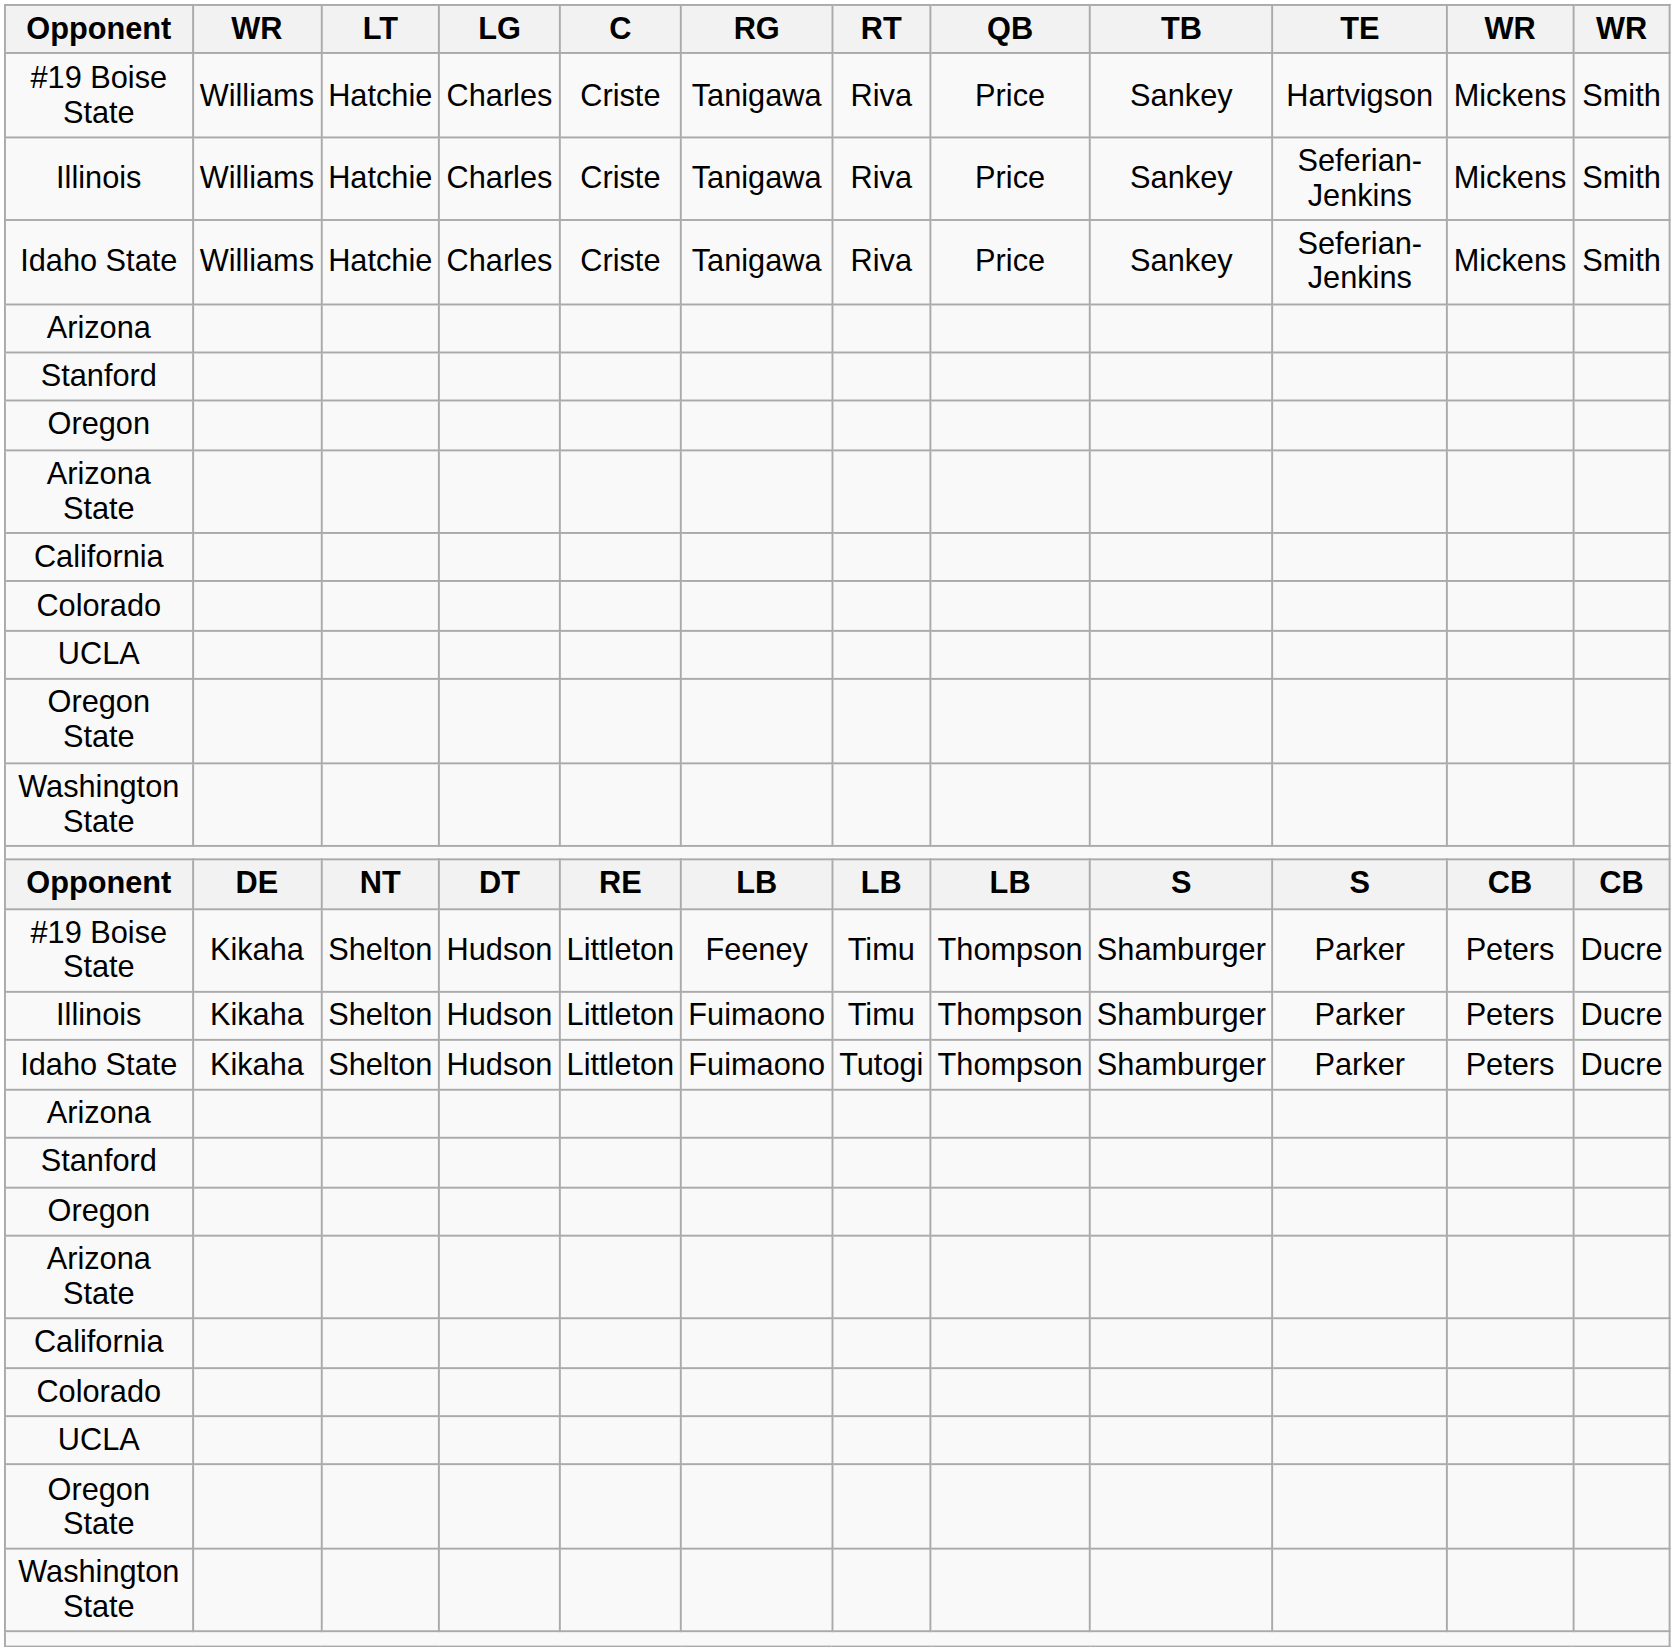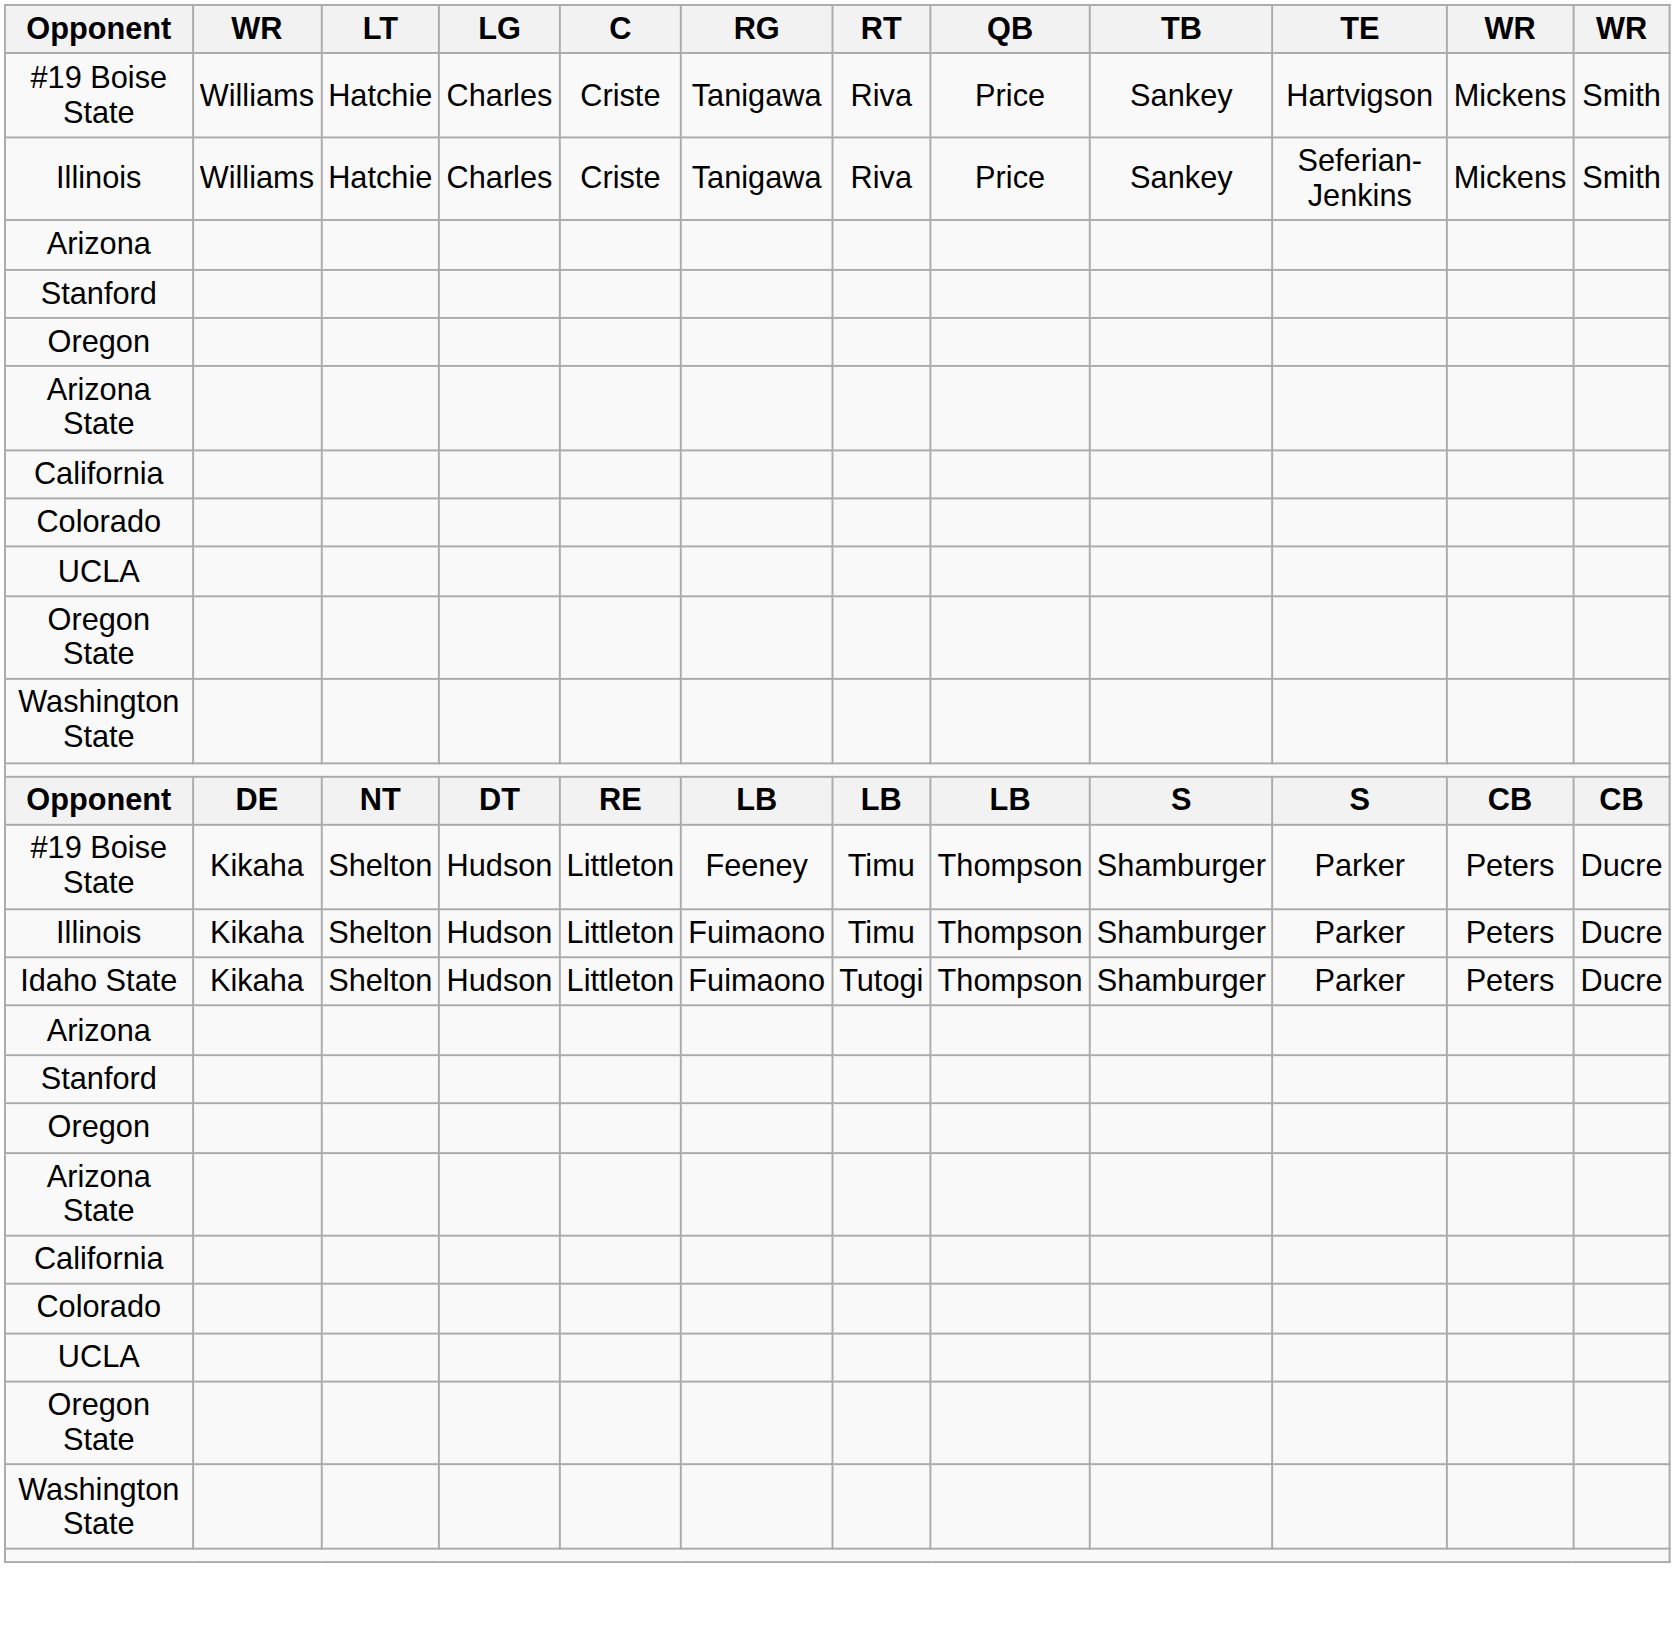 <table class="wikitable" style="text-align:center">
 <tr>
 <th>Opponent</th>
 <th>WR</th>
 <th>LT</th>
 <th>LG</th>
 <th>C</th>
 <th>RG</th>
 <th>RT</th>
 <th>QB</th>
 <th>TB</th>
 <th>TE</th>
 <th>WR</th>
 <th>WR</th>
 </tr>
 <tr>
 <td>#19 Boise State</td>
 <td>Williams</td>
 <td>Hatchie</td>
 <td>Charles</td>
 <td>Criste</td>
 <td>Tanigawa</td>
 <td>Riva</td>
 <td>Price</td>
 <td>Sankey</td>
 <td>Hartvigson</td>
 <td>Mickens</td>
 <td>Smith</td>
 </tr>
 <tr>
 <td>Illinois</td>
-<td>Williams</td>
-<td>Hatchie</td>
-<td>Charles</td>
-<td>Criste</td>
-<td>Tanigawa</td>
-<td>Riva</td>
-<td>Price</td>
-<td>Sankey</td>
-<td>Seferian-Jenkins</td>
-<td>Mickens</td>
-<td>Smith</td>
-</tr>
-<tr>
-<td>Idaho State</td>
 <td>Williams</td>
 <td>Hatchie</td>
 <td>Charles</td>
 <td>Criste</td>
 <td>Tanigawa</td>
 <td>Riva</td>
 <td>Price</td>
 <td>Sankey</td>
 <td>Seferian-Jenkins</td>
 <td>Mickens</td>
 <td>Smith</td>
 </tr>
 <tr>
 <td>Arizona</td>
 <td></td>
 <td></td>
 <td></td>
 <td></td>
 <td></td>
 <td></td>
 <td></td>
 <td></td>
 <td></td>
 <td></td>
 <td></td>
 </tr>
 <tr>
 <td>Stanford</td>
 <td></td>
 <td></td>
 <td></td>
 <td></td>
 <td></td>
 <td></td>
 <td></td>
 <td></td>
 <td></td>
 <td></td>
 <td></td>
 </tr>
 <tr>
 <td>Oregon</td>
 <td></td>
 <td></td>
 <td></td>
 <td></td>
 <td></td>
 <td></td>
 <td></td>
 <td></td>
 <td></td>
 <td></td>
 <td></td>
 </tr>
 <tr>
 <td>Arizona State</td>
 <td></td>
 <td></td>
 <td></td>
 <td></td>
 <td></td>
 <td></td>
 <td></td>
 <td></td>
 <td></td>
 <td></td>
 <td></td>
 </tr>
 <tr>
 <td>California</td>
 <td></td>
 <td></td>
 <td></td>
 <td></td>
 <td></td>
 <td></td>
 <td></td>
 <td></td>
 <td></td>
 <td></td>
 <td></td>
 </tr>
 <tr>
 <td>Colorado</td>
 <td></td>
 <td></td>
 <td></td>
 <td></td>
 <td></td>
 <td></td>
 <td></td>
 <td></td>
 <td></td>
 <td></td>
 <td></td>
 </tr>
 <tr>
 <td>UCLA</td>
 <td></td>
 <td></td>
 <td></td>
 <td></td>
 <td></td>
 <td></td>
 <td></td>
 <td></td>
 <td></td>
 <td></td>
 <td></td>
 </tr>
 <tr>
 <td>Oregon State</td>
 <td></td>
 <td></td>
 <td></td>
 <td></td>
 <td></td>
 <td></td>
 <td></td>
 <td></td>
 <td></td>
 <td></td>
 <td></td>
 </tr>
 <tr>
 <td>Washington State</td>
 <td></td>
 <td></td>
 <td></td>
 <td></td>
 <td></td>
 <td></td>
 <td></td>
 <td></td>
 <td></td>
 <td></td>
 <td></td>
 </tr>
 <tr>
 <td colspan="12"></td>
 </tr>
 <tr>
 <th>Opponent</th>
 <th>DE</th>
 <th>NT</th>
 <th>DT</th>
 <th>RE</th>
 <th>LB</th>
 <th>LB</th>
 <th>LB</th>
 <th>S</th>
 <th>S</th>
 <th>CB</th>
 <th>CB</th>
 </tr>
 <tr>
 <td>#19 Boise State</td>
 <td>Kikaha</td>
 <td>Shelton</td>
 <td>Hudson</td>
 <td>Littleton</td>
 <td>Feeney</td>
 <td>Timu</td>
 <td>Thompson</td>
 <td>Shamburger</td>
 <td>Parker</td>
 <td>Peters</td>
 <td>Ducre</td>
 </tr>
 <tr>
 <td>Illinois</td>
 <td>Kikaha</td>
 <td>Shelton</td>
 <td>Hudson</td>
 <td>Littleton</td>
 <td>Fuimaono</td>
 <td>Timu</td>
 <td>Thompson</td>
 <td>Shamburger</td>
 <td>Parker</td>
 <td>Peters</td>
 <td>Ducre</td>
 </tr>
 <tr>
 <td>Idaho State</td>
 <td>Kikaha</td>
 <td>Shelton</td>
 <td>Hudson</td>
 <td>Littleton</td>
 <td>Fuimaono</td>
 <td>Tutogi</td>
 <td>Thompson</td>
 <td>Shamburger</td>
 <td>Parker</td>
 <td>Peters</td>
 <td>Ducre</td>
 </tr>
 <tr>
 <td>Arizona</td>
 <td></td>
 <td></td>
 <td></td>
 <td></td>
 <td></td>
 <td></td>
 <td></td>
 <td></td>
 <td></td>
 <td></td>
 <td></td>
 </tr>
 <tr>
 <td>Stanford</td>
 <td></td>
 <td></td>
 <td></td>
 <td></td>
 <td></td>
 <td></td>
 <td></td>
 <td></td>
 <td></td>
 <td></td>
 <td></td>
 </tr>
 <tr>
 <td>Oregon</td>
 <td></td>
 <td></td>
 <td></td>
 <td></td>
 <td></td>
 <td></td>
 <td></td>
 <td></td>
 <td></td>
 <td></td>
 <td></td>
 </tr>
 <tr>
 <td>Arizona State</td>
 <td></td>
 <td></td>
 <td></td>
 <td></td>
 <td></td>
 <td></td>
 <td></td>
 <td></td>
 <td></td>
 <td></td>
 <td></td>
 </tr>
 <tr>
 <td>California</td>
 <td></td>
 <td></td>
 <td></td>
 <td></td>
 <td></td>
 <td></td>
 <td></td>
 <td></td>
 <td></td>
 <td></td>
 <td></td>
 </tr>
 <tr>
 <td>Colorado</td>
 <td></td>
 <td></td>
 <td></td>
 <td></td>
 <td></td>
 <td></td>
 <td></td>
 <td></td>
 <td></td>
 <td></td>
 <td></td>
 </tr>
 <tr>
 <td>UCLA</td>
 <td></td>
 <td></td>
 <td></td>
 <td></td>
 <td></td>
 <td></td>
 <td></td>
 <td></td>
 <td></td>
 <td></td>
 <td></td>
 </tr>
 <tr>
 <td>Oregon State</td>
 <td></td>
 <td></td>
 <td></td>
 <td></td>
 <td></td>
 <td></td>
 <td></td>
 <td></td>
 <td></td>
 <td></td>
 <td></td>
 </tr>
 <tr>
 <td>Washington State</td>
 <td></td>
 <td></td>
 <td></td>
 <td></td>
 <td></td>
 <td></td>
 <td></td>
 <td></td>
 <td></td>
 <td></td>
 <td></td>
 </tr>
 <tr>
 <td colspan="12"></td>
 </tr>
 </table>
